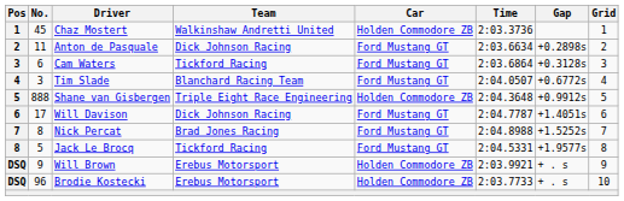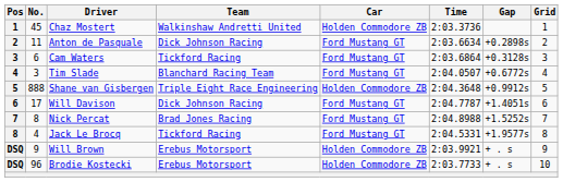 <table class="wikitable" style=font-size:85%;>
 <tr>
 <th>Pos</th>
 <th>No.</th>
 <th>Driver</th>
 <th>Team</th>
 <th>Car</th>
 <th>Time</th>
 <th>Gap</th>
 <th>Grid</th>
 </tr>
 <tr>
 <th>1</th>
 <td align=center>45</td>
 <td> <a href='#'>Chaz Mostert</a></td>
 <td><a href='#'>Walkinshaw Andretti United</a></td>
 <td><a href='#'>Holden Commodore ZB</a></td>
 <td>2:03.3736</td>
 <td></td>
 <td align=center>1</td>
 </tr>
 <tr>
 <th>2</th>
 <td align=center>11</td>
 <td> <a href='#'>Anton de Pasquale</a></td>
 <td><a href='#'>Dick Johnson Racing</a></td>
 <td><a href='#'>Ford Mustang GT</a></td>
 <td>2:03.6634</td>
 <td>+0.2898s</td>
 <td align=center>2</td>
 </tr>
 <tr>
 <th>3</th>
 <td align=center>6</td>
 <td> <a href='#'>Cam Waters</a></td>
 <td><a href='#'>Tickford Racing</a></td>
 <td><a href='#'>Ford Mustang GT</a></td>
 <td>2:03.6864</td>
 <td>+0.3128s</td>
 <td align=center>3</td>
 </tr>
 <tr>
 <th>4</th>
 <td align=center>3</td>
 <td> <a href='#'>Tim Slade</a></td>
 <td><a href='#'>Blanchard Racing Team</a></td>
 <td><a href='#'>Ford Mustang GT</a></td>
 <td>2:04.0507</td>
 <td>+0.6772s</td>
 <td align=center>4</td>
 </tr>
 <tr>
 <th>5</th>
 <td align=center>888</td>
 <td> <a href='#'>Shane van Gisbergen</a></td>
 <td><a href='#'>Triple Eight Race Engineering</a></td>
 <td><a href='#'>Holden Commodore ZB</a></td>
 <td>2:04.3648</td>
 <td>+0.9912s</td>
 <td align=center>5</td>
 </tr>
 <tr>
 <th>6</th>
 <td align=center>17</td>
 <td> <a href='#'>Will Davison</a></td>
 <td><a href='#'>Dick Johnson Racing</a></td>
 <td><a href='#'>Ford Mustang GT</a></td>
 <td>2:04.7787</td>
 <td>+1.4051s</td>
 <td align=center>6</td>
 </tr>
 <tr>
 <th>7</th>
 <td align=center>8</td>
 <td> <a href='#'>Nick Percat</a></td>
 <td><a href='#'>Brad Jones Racing</a></td>
 <td><a href='#'>Ford Mustang GT</a></td>
 <td>2:04.8988</td>
 <td>+1.5252s</td>
 <td align=center>7</td>
 </tr>
 <tr>
 <th>8</th>
-<td align=center>5</td>
+<td align=center>4</td>
 <td> <a href='#'>Jack Le Brocq</a></td>
 <td><a href='#'>Tickford Racing</a></td>
 <td><a href='#'>Ford Mustang GT</a></td>
 <td>2:04.5331</td>
 <td>+1.9577s</td>
 <td align=center>8</td>
 </tr>
 <tr>
 <th>DSQ</th>
 <td align=center>9</td>
 <td> <a href='#'>Will Brown</a></td>
 <td><a href='#'>Erebus Motorsport</a></td>
 <td><a href='#'>Holden Commodore ZB</a></td>
 <td>2:03.9921</td>
 <td>+ . s</td>
 <td align=center>9</td>
 </tr>
 <tr>
 <th>DSQ</th>
 <td align=center>96</td>
 <td> <a href='#'>Brodie Kostecki</a></td>
 <td><a href='#'>Erebus Motorsport</a></td>
 <td><a href='#'>Holden Commodore ZB</a></td>
 <td>2:03.7733</td>
 <td>+  . s</td>
 <td align=center>10</td>
 </tr>
 <tr>
 <th colspan=8></th>
 </tr>
 </table>
